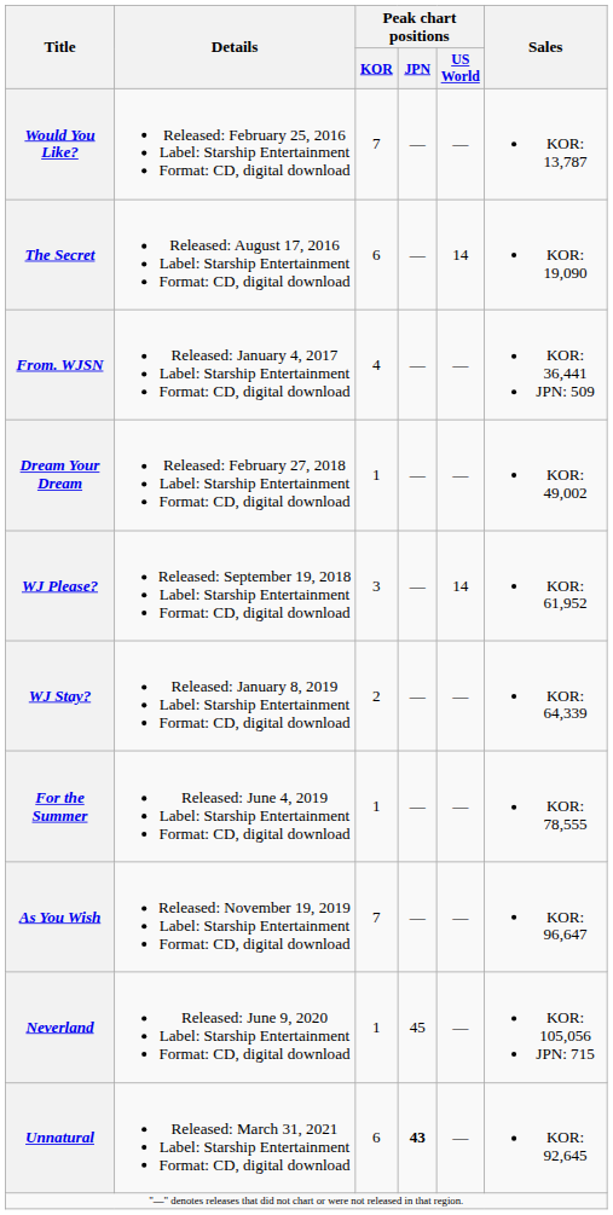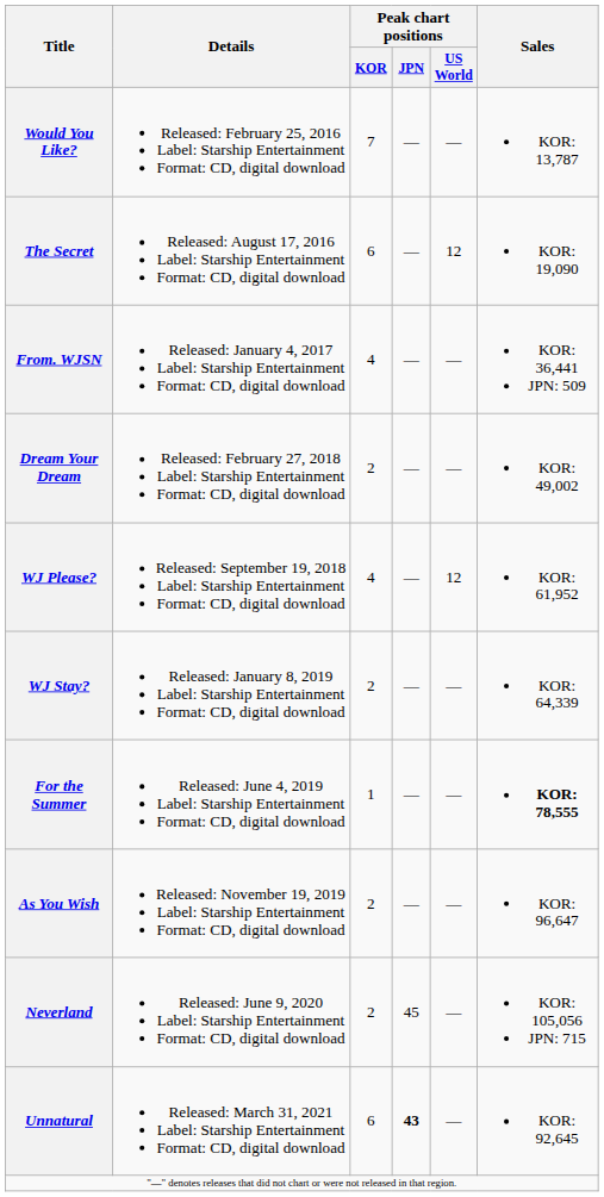 <table class="wikitable plainrowheaders" style="text-align:center;">
 <tr>
 <th rowspan="2" style="width:10em;">Title</th>
 <th rowspan="2" style="width:26em;">Details</th>
 <th colspan="3">Peak chart positions</th>
 <th rowspan="2" style="width:10em;">Sales</th>
 </tr>
 <tr>
 <th scope="col" style="width:3em;font-size:90%;"><a href='#'>KOR</a><br></th>
 <th scope="col" style="width:3em;font-size:90%;"><a href='#'>JPN</a><br></th>
 <th scope="col" style="width:3em;font-size:90%;"><a href='#'>US World</a><br></th>
 </tr>
 <tr>
 <th scope="row"><em><a href='#'>Would You Like?</a></em></th>
 <td><br><ul><li>Released: February 25, 2016</li><li>Label: Starship Entertainment</li><li>Format: CD, digital download</li></ul></td>
 <td>7</td>
 <td>—</td>
 <td>—</td>
 <td><br><ul><li>KOR: 13,787</li></ul></td>
 </tr>
 <tr>
 <th scope="row"><em><a href='#'>The Secret</a></em></th>
 <td><br><ul><li>Released: August 17, 2016</li><li>Label: Starship Entertainment</li><li>Format: CD, digital download</li></ul></td>
 <td>6</td>
 <td>—</td>
-<td>14</td>
+<td>12</td>
 <td><br><ul><li>KOR: 19,090</li></ul></td>
 </tr>
 <tr>
 <th scope="row"><em><a href='#'>From. WJSN</a></em></th>
 <td><br><ul><li>Released: January 4, 2017</li><li>Label: Starship Entertainment</li><li>Format: CD, digital download</li></ul></td>
 <td>4</td>
 <td>—</td>
 <td>—</td>
 <td><br><ul><li>KOR: 36,441</li><li>JPN: 509</li></ul></td>
 </tr>
 <tr>
 <th scope="row"><em><a href='#'>Dream Your Dream</a></em></th>
 <td><br><ul><li>Released: February 27, 2018</li><li>Label: Starship Entertainment</li><li>Format: CD, digital download</li></ul></td>
-<td>1</td>
+<td>2</td>
 <td>—</td>
 <td>—</td>
 <td><br><ul><li>KOR: 49,002</li></ul></td>
 </tr>
 <tr>
 <th scope="row"><em><a href='#'>WJ Please?</a></em></th>
 <td><br><ul><li>Released: September 19, 2018</li><li>Label: Starship Entertainment</li><li>Format: CD, digital download</li></ul></td>
-<td>3</td>
+<td>4</td>
 <td>—</td>
-<td>14</td>
+<td>12</td>
 <td><br><ul><li>KOR: 61,952</li></ul></td>
 </tr>
 <tr>
 <th scope="row"><em><a href='#'>WJ Stay?</a></em></th>
 <td><br><ul><li>Released: January 8, 2019</li><li>Label: Starship Entertainment</li><li>Format: CD, digital download</li></ul></td>
 <td>2</td>
 <td>—</td>
 <td>—</td>
 <td><br><ul><li>KOR: 64,339</li></ul></td>
 </tr>
 <tr>
 <th scope="row"><em><a href='#'>For the Summer</a></em></th>
 <td><br><ul><li>Released: June 4, 2019</li><li>Label: Starship Entertainment</li><li>Format: CD, digital download</li></ul></td>
 <td>1</td>
 <td>—</td>
 <td>—</td>
-<td><br><ul><li>KOR: 78,555</li></ul></td>
+<td><strong><br><ul><li>KOR: 78,555</li></ul></strong></td>
 </tr>
 <tr>
 <th scope="row"><em><a href='#'>As You Wish</a></em></th>
 <td><br><ul><li>Released: November 19, 2019</li><li>Label: Starship Entertainment</li><li>Format: CD, digital download</li></ul></td>
-<td>7</td>
+<td>2</td>
 <td>—</td>
 <td>—</td>
 <td><br><ul><li>KOR: 96,647</li></ul></td>
 </tr>
 <tr>
 <th scope="row"><em><a href='#'>Neverland</a></em></th>
 <td><br><ul><li>Released: June 9, 2020</li><li>Label: Starship Entertainment</li><li>Format: CD, digital download</li></ul></td>
-<td>1</td>
+<td>2</td>
 <td>45</td>
 <td>—</td>
 <td><br><ul><li>KOR: 105,056</li><li>JPN: 715</li></ul></td>
 </tr>
 <tr>
 <th scope="row"><em><a href='#'>Unnatural</a></em></th>
 <td><br><ul><li>Released: March 31, 2021</li><li>Label: Starship Entertainment</li><li>Format: CD, digital download</li></ul></td>
 <td>6</td>
 <td><strong>43</strong></td>
 <td>—</td>
 <td><br><ul><li>KOR: 92,645</li></ul></td>
 </tr>
 <tr>
 <td colspan="7" style="font-size:8pt;">"—" denotes releases that did not chart or were not released in that region.</td>
 </tr>
 </table>
